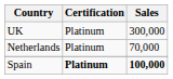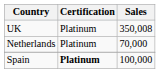 <table class="wikitable">
 <tr style="background:#ebf5ff;">
 <th align="left">Country</th>
 <th align="left">Certification</th>
 <th align="left">Sales</th>
 </tr>
 <tr>
 <td align="left">UK</td>
 <td align="left">Platinum</td>
-<td align="left">300,000</td>
+<td align="left">350,008</td>
 </tr>
 <tr>
 <td align="left">Netherlands</td>
 <td align="left">Platinum</td>
 <td align="left">70,000</td>
 </tr>
 <tr>
 </tr>
 <tr>
 <td align="left">Spain</td>
 <td align="left"><strong>Platinum</strong></td>
-<td align="left"><strong>100,000</strong></td>
+<td align="left">100,000</td>
 </tr>
 </table>
